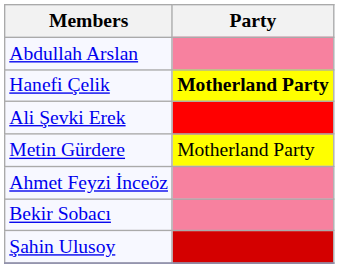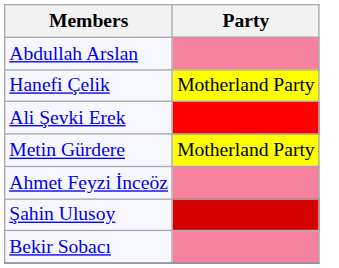 <table class=wikitable style="border:1px solid #8888aa; background-color:#f7f8ff; padding:0px; font-size:90%;">
 <tr>
 <th>Members</th>
 <th>Party</th>
 </tr>
 <tr>
 <td><a href='#'>Abdullah Arslan</a></td>
 <td style="background: #F7819F"></td>
 </tr>
 <tr>
 <td><a href='#'>Hanefi Çelik</a></td>
-<td style="background: #ffff00"><strong>Motherland Party</strong></td>
+<td style="background: #ffff00">Motherland Party</td>
 </tr>
 <tr>
 <td><a href='#'>Ali Şevki Erek</a></td>
 <td style="background: #ff0000"></td>
 </tr>
 <tr>
 <td><a href='#'>Metin Gürdere</a></td>
 <td style="background: #ffff00">Motherland Party</td>
 </tr>
 <tr>
 <td><a href='#'>Ahmet Feyzi İnceöz</a></td>
 <td style="background: #F7819F"></td>
 </tr>
 <tr>
+<td><a href='#'>Şahin Ulusoy</a></td>
+<td style="background: #d40000"></td>
+</tr>
+<tr>
 <td><a href='#'>Bekir Sobacı</a></td>
 <td style="background: #F7819F"></td>
 </tr>
 <tr>
-<td><a href='#'>Şahin Ulusoy</a></td>
-<td style="background: #d40000"></td>
-</tr>
-<tr>
 </tr>
 </table>
